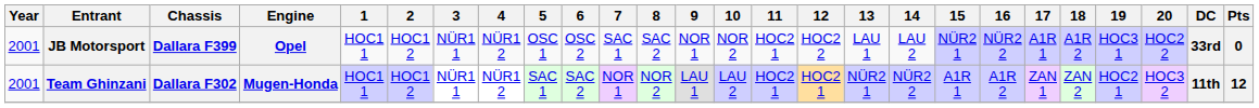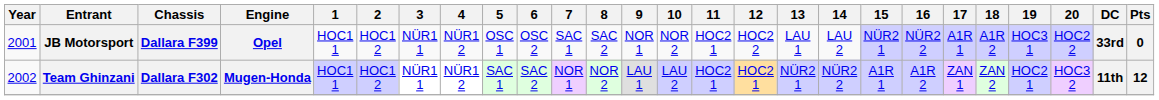 <table class="wikitable" style="text-align:center; font-size:85%">
 <tr>
 <th>Year</th>
 <th>Entrant</th>
 <th>Chassis</th>
 <th>Engine</th>
 <th>1</th>
 <th>2</th>
 <th>3</th>
 <th>4</th>
 <th>5</th>
 <th>6</th>
 <th>7</th>
 <th>8</th>
 <th>9</th>
 <th>10</th>
 <th>11</th>
 <th>12</th>
 <th>13</th>
 <th>14</th>
 <th>15</th>
 <th>16</th>
 <th>17</th>
 <th>18</th>
 <th>19</th>
 <th>20</th>
 <th>DC</th>
 <th>Pts</th>
 </tr>
 <tr>
 <td><a href='#'>2001</a></td>
 <th nowrap>JB Motorsport</th>
 <th nowrap><a href='#'>Dallara F399</a></th>
 <th><a href='#'>Opel</a></th>
 <td><a href='#'>HOC1<br>1</a></td>
 <td><a href='#'>HOC1<br>2</a></td>
 <td><a href='#'>NÜR1<br>1</a></td>
 <td><a href='#'>NÜR1<br>2</a></td>
 <td><a href='#'>OSC<br>1</a></td>
 <td><a href='#'>OSC<br>2</a></td>
 <td><a href='#'>SAC<br>1</a></td>
 <td><a href='#'>SAC<br>2</a></td>
 <td><a href='#'>NOR<br>1</a></td>
 <td><a href='#'>NOR<br>2</a></td>
 <td><a href='#'>HOC2<br>1</a></td>
 <td><a href='#'>HOC2<br>2</a></td>
 <td><a href='#'>LAU<br>1</a></td>
 <td><a href='#'>LAU<br>2</a></td>
 <td style="background:#CFCFFF;"><a href='#'>NÜR2<br>1</a><br></td>
 <td style="background:#CFCFFF;"><a href='#'>NÜR2<br>2</a><br></td>
 <td style="background:#CFCFFF;"><a href='#'>A1R<br>1</a><br></td>
 <td style="background:#CFCFFF;"><a href='#'>A1R<br>2</a><br></td>
 <td style="background:#CFCFFF;"><a href='#'>HOC3<br>1</a><br></td>
 <td style="background:#CFCFFF;"><a href='#'>HOC2<br>2</a><br></td>
 <th>33rd</th>
 <th>0</th>
 </tr>
 <tr>
-<td><a href='#'>2001</a></td>
+<td><a href='#'>2002</a></td>
 <th nowrap><a href='#'>Team Ghinzani</a></th>
 <th nowrap><a href='#'>Dallara F302</a></th>
 <th nowrap><a href='#'>Mugen-Honda</a></th>
 <td style="background:#CFCFFF;"><a href='#'>HOC1<br>1</a><br></td>
 <td style="background:#CFCFFF;"><a href='#'>HOC1<br>2</a><br></td>
 <td style="background:#FFFFFF;"><a href='#'>NÜR1<br>1</a><br></td>
 <td style="background:#FFFFFF;"><a href='#'>NÜR1<br>2</a><br></td>
 <td style="background:#DFFFDF;"><a href='#'>SAC<br>1</a><br></td>
 <td style="background:#DFFFDF;"><a href='#'>SAC<br>2</a><br></td>
 <td style="background:#EFCFFF;"><a href='#'>NOR<br>1</a><br></td>
 <td style="background:#DFFFDF;"><a href='#'>NOR<br>2</a><br></td>
 <td style="background:#DFDFDF;"><a href='#'>LAU<br>1</a><br></td>
 <td style="background:#CFCFFF;"><a href='#'>LAU<br>2</a><br></td>
 <td style="background:#CFCFFF;"><a href='#'>HOC2<br>1</a><br></td>
 <td style="background:#FFDF9F;"><a href='#'>HOC2<br>1</a><br></td>
 <td style="background:#CFCFFF;"><a href='#'>NÜR2<br>1</a><br></td>
 <td style="background:#CFCFFF;"><a href='#'>NÜR2<br>2</a><br></td>
 <td style="background:#CFCFFF;"><a href='#'>A1R<br>1</a><br></td>
 <td style="background:#CFCFFF;"><a href='#'>A1R<br>2</a><br></td>
 <td style="background:#EFCFFF;"><a href='#'>ZAN<br>1</a><br></td>
 <td style="background:#DFFFDF;"><a href='#'>ZAN<br>2</a><br></td>
 <td style="background:#CFCFFF;"><a href='#'>HOC2<br>1</a><br></td>
 <td style="background:#EFCFFF;"><a href='#'>HOC3<br>2</a><br></td>
 <th>11th</th>
 <th>12</th>
 </tr>
 <tr>
 </tr>
 </table>
